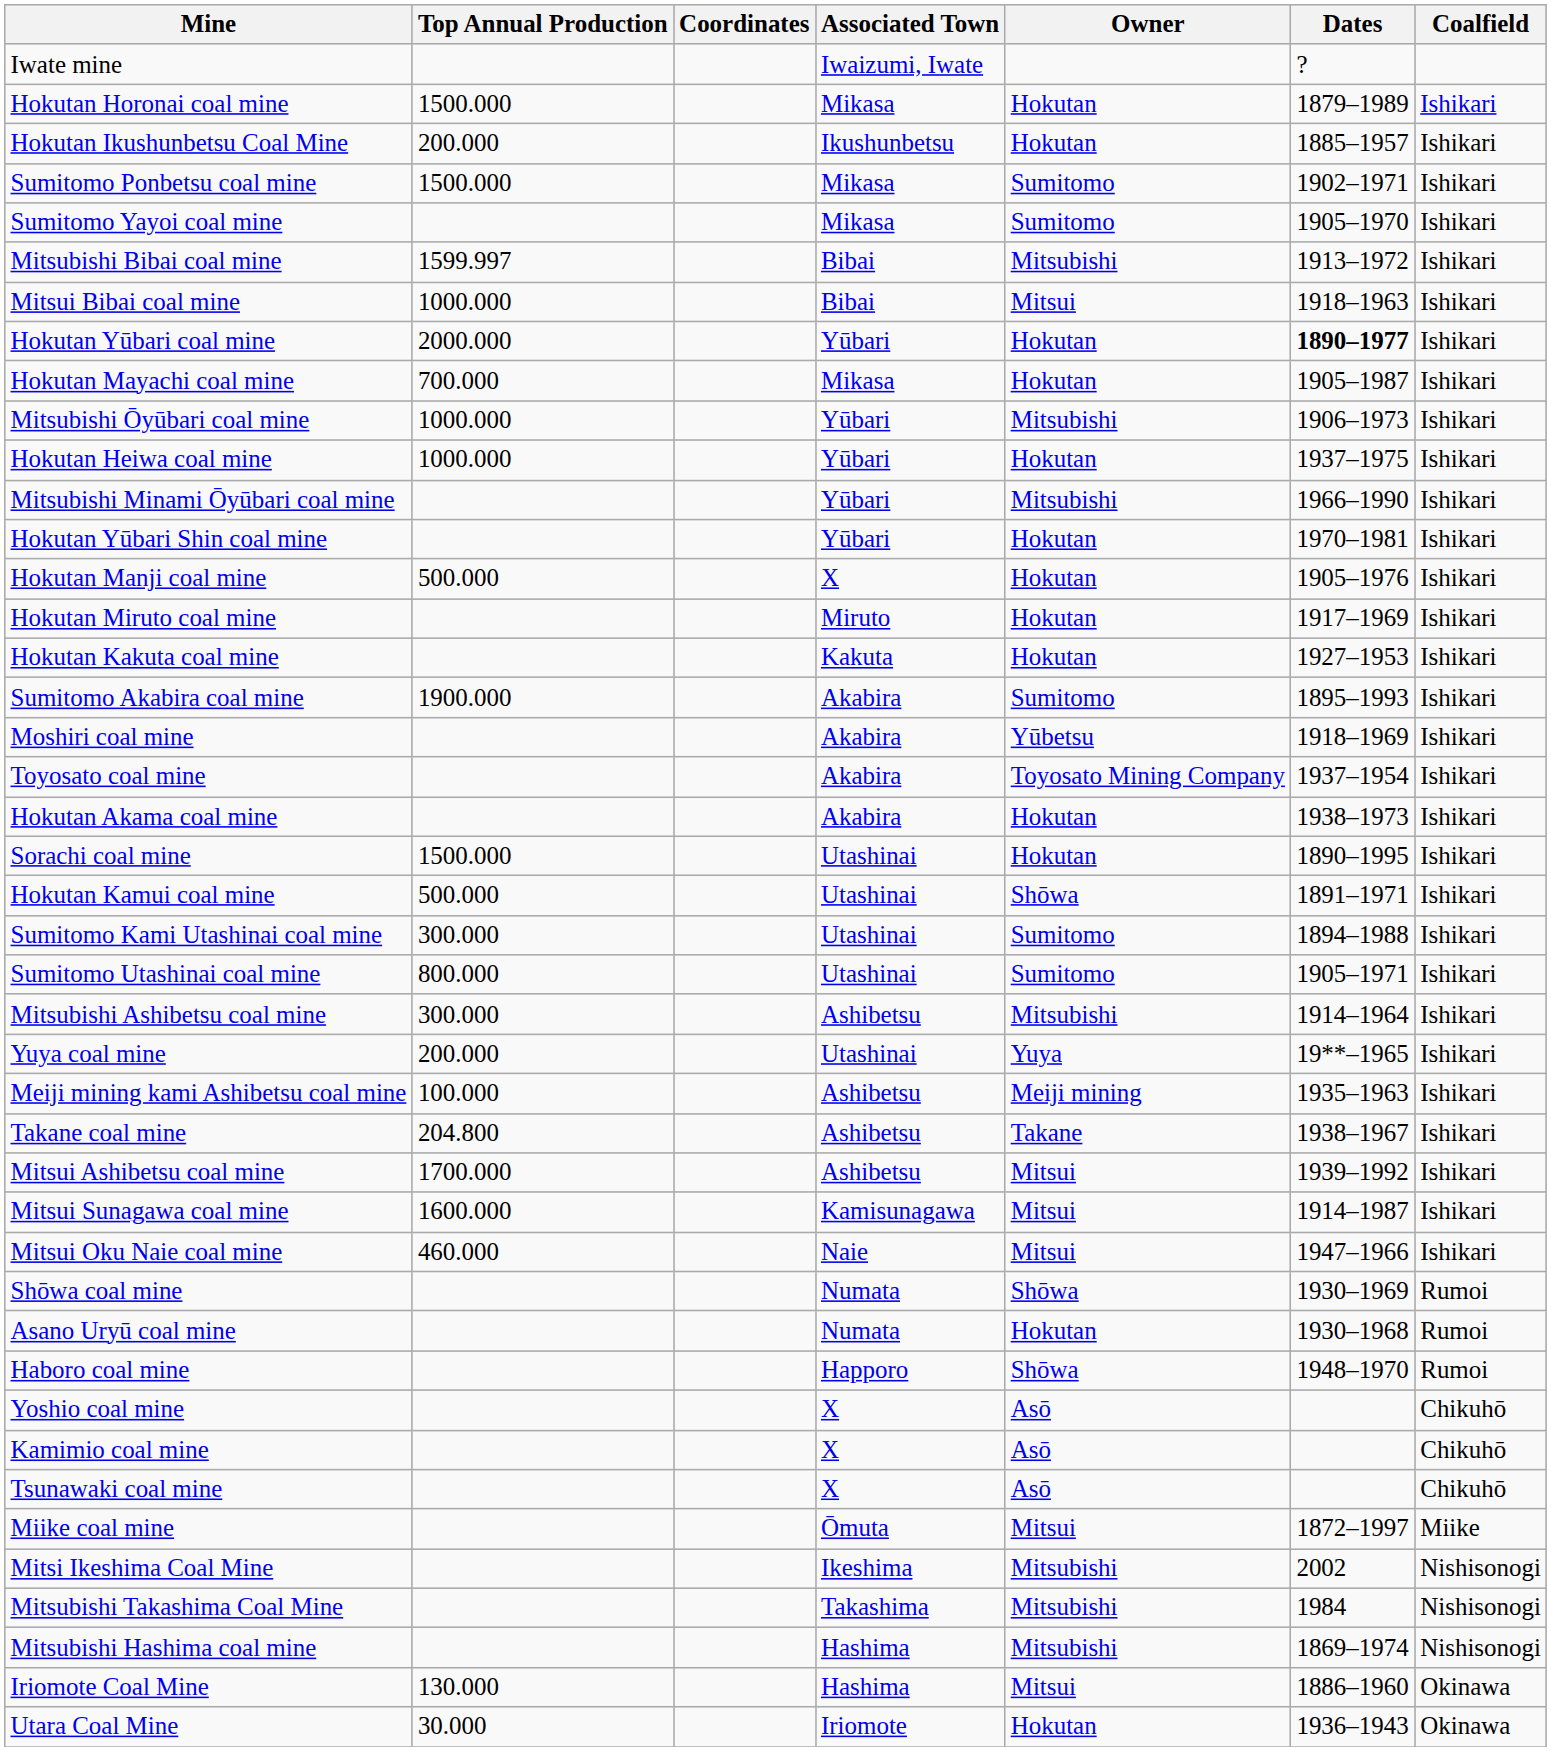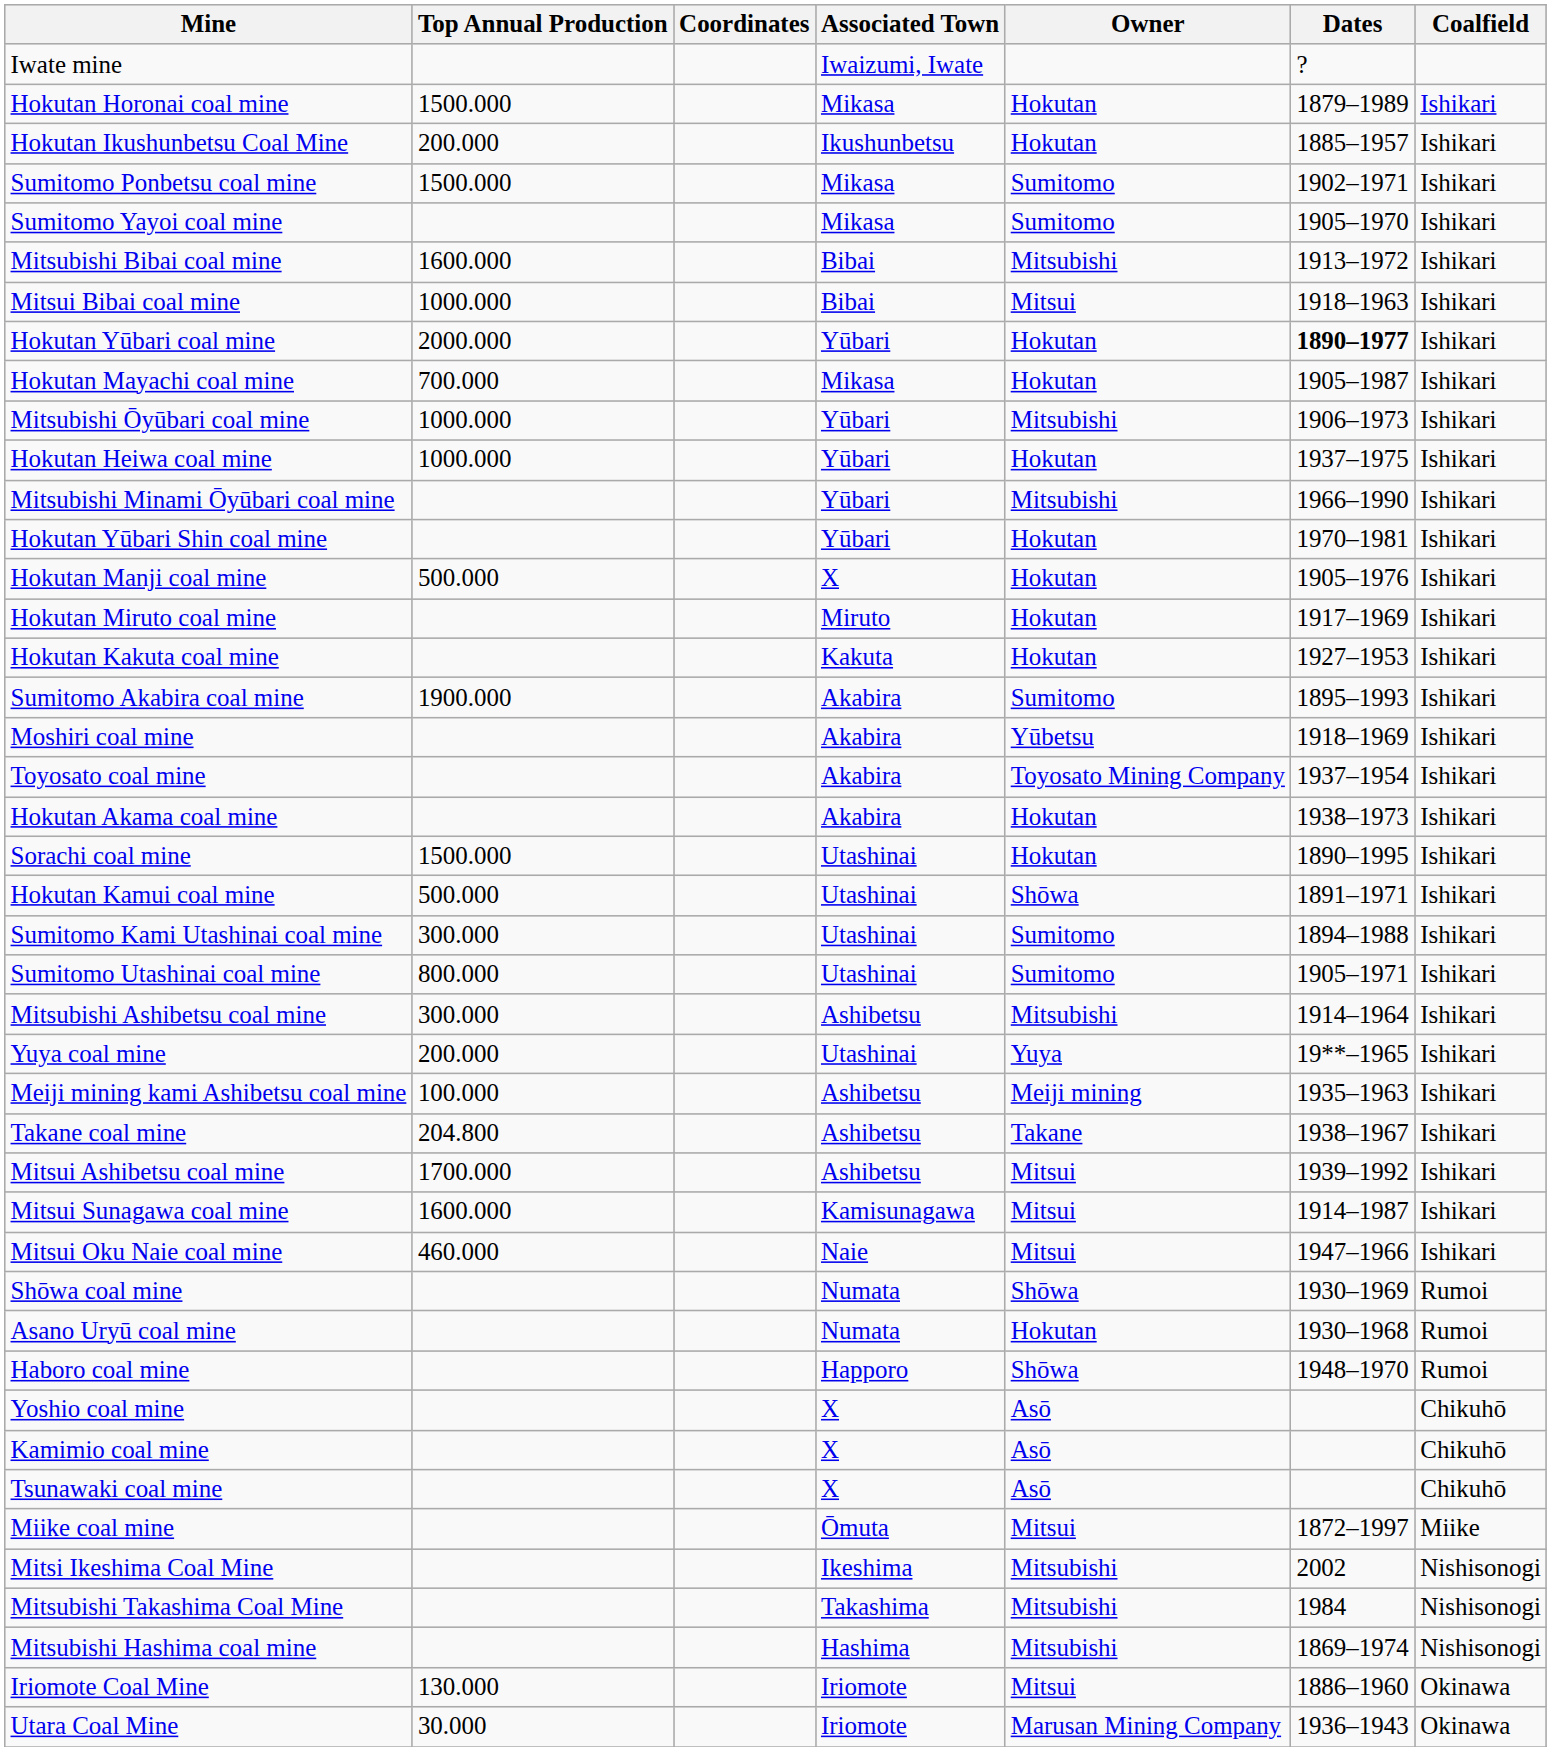 <table class="wikitable sortable">
 <tr>
 <th><strong>Mine</strong></th>
 <th><strong>Top Annual Production</strong></th>
 <th><strong>Coordinates</strong></th>
 <th><strong>Associated Town</strong></th>
 <th><strong>Owner</strong></th>
 <th><span><strong>Dates</strong></span></th>
 <th><strong>Coalfield</strong></th>
 </tr>
 <tr>
 <td>Iwate mine</td>
 <td></td>
 <td></td>
 <td><a href='#'>Iwaizumi, Iwate</a></td>
 <td></td>
 <td>?</td>
 <td></td>
 </tr>
 <tr>
 <td><a href='#'>Hokutan Horonai coal mine</a></td>
 <td>1500.000</td>
 <td></td>
 <td><a href='#'>Mikasa</a></td>
 <td><a href='#'>Hokutan</a></td>
 <td>1879–1989</td>
 <td><a href='#'>Ishikari</a></td>
 </tr>
 <tr>
 <td><a href='#'>Hokutan Ikushunbetsu Coal Mine</a></td>
 <td>200.000</td>
 <td></td>
 <td><a href='#'>Ikushunbetsu</a></td>
 <td><a href='#'>Hokutan</a></td>
 <td>1885–1957</td>
 <td>Ishikari</td>
 </tr>
 <tr>
 <td><a href='#'>Sumitomo Ponbetsu coal mine</a></td>
 <td>1500.000</td>
 <td></td>
 <td><a href='#'>Mikasa</a></td>
 <td><a href='#'>Sumitomo</a></td>
 <td>1902–1971</td>
 <td>Ishikari</td>
 </tr>
 <tr>
 <td><a href='#'>Sumitomo Yayoi coal mine</a></td>
 <td></td>
 <td></td>
 <td><a href='#'>Mikasa</a></td>
 <td><a href='#'>Sumitomo</a></td>
 <td>1905–1970</td>
 <td>Ishikari</td>
 </tr>
 <tr>
 <td><a href='#'>Mitsubishi Bibai coal mine</a></td>
-<td>1599.997</td>
+<td>1600.000</td>
 <td></td>
 <td><a href='#'>Bibai</a></td>
 <td><a href='#'>Mitsubishi</a></td>
 <td>1913–1972</td>
 <td>Ishikari</td>
 </tr>
 <tr>
 <td><a href='#'>Mitsui Bibai coal mine</a></td>
 <td>1000.000</td>
 <td></td>
 <td><a href='#'>Bibai</a></td>
 <td><a href='#'>Mitsui</a></td>
 <td>1918–1963</td>
 <td>Ishikari</td>
 </tr>
 <tr>
 <td><a href='#'>Hokutan Yūbari coal mine</a></td>
 <td>2000.000</td>
 <td></td>
 <td><a href='#'>Yūbari</a></td>
 <td><a href='#'>Hokutan</a></td>
 <td><strong>1890–1977</strong></td>
 <td>Ishikari</td>
 </tr>
 <tr>
 <td><a href='#'>Hokutan Mayachi coal mine</a></td>
 <td>700.000</td>
 <td></td>
 <td><a href='#'>Mikasa</a></td>
 <td><a href='#'>Hokutan</a></td>
 <td>1905–1987</td>
 <td>Ishikari</td>
 </tr>
 <tr>
 <td><a href='#'>Mitsubishi Ōyūbari coal mine</a></td>
 <td>1000.000</td>
 <td></td>
 <td><a href='#'>Yūbari</a></td>
 <td><a href='#'>Mitsubishi</a></td>
 <td>1906–1973</td>
 <td>Ishikari</td>
 </tr>
 <tr>
 <td><a href='#'>Hokutan Heiwa coal mine</a></td>
 <td>1000.000</td>
 <td></td>
 <td><a href='#'>Yūbari</a></td>
 <td><a href='#'>Hokutan</a></td>
 <td>1937–1975</td>
 <td>Ishikari</td>
 </tr>
 <tr>
 <td><a href='#'>Mitsubishi Minami Ōyūbari coal mine</a></td>
 <td></td>
 <td></td>
 <td><a href='#'>Yūbari</a></td>
 <td><a href='#'>Mitsubishi</a></td>
 <td>1966–1990</td>
 <td>Ishikari</td>
 </tr>
 <tr>
 <td><a href='#'>Hokutan Yūbari Shin coal mine</a></td>
 <td></td>
 <td></td>
 <td><a href='#'>Yūbari</a></td>
 <td><a href='#'>Hokutan</a></td>
 <td>1970–1981</td>
 <td>Ishikari</td>
 </tr>
 <tr>
 <td><a href='#'>Hokutan Manji coal mine</a></td>
 <td>500.000</td>
 <td></td>
 <td><a href='#'>X</a></td>
 <td><a href='#'>Hokutan</a></td>
 <td>1905–1976</td>
 <td>Ishikari</td>
 </tr>
 <tr>
 <td><a href='#'>Hokutan Miruto coal mine</a></td>
 <td></td>
 <td></td>
 <td><a href='#'>Miruto</a></td>
 <td><a href='#'>Hokutan</a></td>
 <td>1917–1969</td>
 <td>Ishikari</td>
 </tr>
 <tr>
 <td><a href='#'>Hokutan Kakuta coal mine</a></td>
 <td></td>
 <td></td>
 <td><a href='#'>Kakuta</a></td>
 <td><a href='#'>Hokutan</a></td>
 <td>1927–1953</td>
 <td>Ishikari</td>
 </tr>
 <tr>
 <td><a href='#'>Sumitomo Akabira coal mine</a></td>
 <td>1900.000</td>
 <td></td>
 <td><a href='#'>Akabira</a></td>
 <td><a href='#'>Sumitomo</a></td>
 <td>1895–1993</td>
 <td>Ishikari</td>
 </tr>
 <tr>
 <td><a href='#'>Moshiri coal mine</a></td>
 <td></td>
 <td></td>
 <td><a href='#'>Akabira</a></td>
 <td><a href='#'>Yūbetsu</a></td>
 <td>1918–1969</td>
 <td>Ishikari</td>
 </tr>
 <tr>
 <td><a href='#'>Toyosato coal mine</a></td>
 <td></td>
 <td></td>
 <td><a href='#'>Akabira</a></td>
 <td><a href='#'>Toyosato Mining Company</a></td>
 <td>1937–1954</td>
 <td>Ishikari</td>
 </tr>
 <tr>
 <td><a href='#'>Hokutan Akama coal mine</a></td>
 <td></td>
 <td></td>
 <td><a href='#'>Akabira</a></td>
 <td><a href='#'>Hokutan</a></td>
 <td>1938–1973</td>
 <td>Ishikari</td>
 </tr>
 <tr>
 <td><a href='#'>Sorachi coal mine</a></td>
 <td>1500.000</td>
 <td></td>
 <td><a href='#'>Utashinai</a></td>
 <td><a href='#'>Hokutan</a></td>
 <td>1890–1995</td>
 <td>Ishikari</td>
 </tr>
 <tr>
 <td><a href='#'>Hokutan Kamui coal mine</a></td>
 <td>500.000</td>
 <td></td>
 <td><a href='#'>Utashinai</a></td>
 <td><a href='#'>Shōwa</a></td>
 <td>1891–1971</td>
 <td>Ishikari</td>
 </tr>
 <tr>
 <td><a href='#'>Sumitomo Kami Utashinai coal mine</a></td>
 <td>300.000</td>
 <td></td>
 <td><a href='#'>Utashinai</a></td>
 <td><a href='#'>Sumitomo</a></td>
 <td>1894–1988</td>
 <td>Ishikari</td>
 </tr>
 <tr>
 <td><a href='#'>Sumitomo Utashinai coal mine</a></td>
 <td>800.000</td>
 <td></td>
 <td><a href='#'>Utashinai</a></td>
 <td><a href='#'>Sumitomo</a></td>
 <td>1905–1971</td>
 <td>Ishikari</td>
 </tr>
 <tr>
 <td><a href='#'>Mitsubishi Ashibetsu coal mine</a></td>
 <td>300.000</td>
 <td></td>
 <td><a href='#'>Ashibetsu</a></td>
 <td><a href='#'>Mitsubishi</a></td>
 <td>1914–1964</td>
 <td>Ishikari</td>
 </tr>
 <tr>
 <td><a href='#'>Yuya coal mine</a></td>
 <td>200.000</td>
 <td></td>
 <td><a href='#'>Utashinai</a></td>
 <td><a href='#'>Yuya</a></td>
 <td>19**–1965</td>
 <td>Ishikari</td>
 </tr>
 <tr>
 <td><a href='#'>Meiji mining kami Ashibetsu coal mine</a></td>
 <td>100.000</td>
 <td></td>
 <td><a href='#'>Ashibetsu</a></td>
 <td><a href='#'>Meiji mining</a></td>
 <td>1935–1963</td>
 <td>Ishikari</td>
 </tr>
 <tr>
 <td><a href='#'>Takane coal mine</a></td>
 <td>204.800</td>
 <td></td>
 <td><a href='#'>Ashibetsu</a></td>
 <td><a href='#'>Takane</a></td>
 <td>1938–1967</td>
 <td>Ishikari</td>
 </tr>
 <tr>
 <td><a href='#'>Mitsui Ashibetsu coal mine</a></td>
 <td>1700.000</td>
 <td></td>
 <td><a href='#'>Ashibetsu</a></td>
 <td><a href='#'>Mitsui</a></td>
 <td>1939–1992</td>
 <td>Ishikari</td>
 </tr>
 <tr>
 <td><a href='#'>Mitsui Sunagawa coal mine</a></td>
 <td>1600.000</td>
 <td></td>
 <td><a href='#'>Kamisunagawa</a></td>
 <td><a href='#'>Mitsui</a></td>
 <td>1914–1987</td>
 <td>Ishikari</td>
 </tr>
 <tr>
 <td><a href='#'>Mitsui Oku Naie coal mine</a></td>
 <td>460.000</td>
 <td></td>
 <td><a href='#'>Naie</a></td>
 <td><a href='#'>Mitsui</a></td>
 <td>1947–1966</td>
 <td>Ishikari</td>
 </tr>
 <tr>
 <td><a href='#'>Shōwa coal mine</a></td>
 <td></td>
 <td></td>
 <td><a href='#'>Numata</a></td>
 <td><a href='#'>Shōwa</a></td>
 <td>1930–1969</td>
 <td>Rumoi</td>
 </tr>
 <tr>
 <td><a href='#'>Asano Uryū coal mine</a></td>
 <td></td>
 <td></td>
 <td><a href='#'>Numata</a></td>
 <td><a href='#'>Hokutan</a></td>
 <td>1930–1968</td>
 <td>Rumoi</td>
 </tr>
 <tr>
 <td><a href='#'>Haboro coal mine</a></td>
 <td></td>
 <td></td>
 <td><a href='#'>Happoro</a></td>
 <td><a href='#'>Shōwa</a></td>
 <td>1948–1970</td>
 <td>Rumoi</td>
 </tr>
 <tr>
 <td><a href='#'>Yoshio coal mine</a></td>
 <td></td>
 <td></td>
 <td><a href='#'>X</a></td>
 <td><a href='#'>Asō</a></td>
 <td></td>
 <td>Chikuhō</td>
 </tr>
 <tr>
 <td><a href='#'>Kamimio coal mine</a></td>
 <td></td>
 <td></td>
 <td><a href='#'>X</a></td>
 <td><a href='#'>Asō</a></td>
 <td></td>
 <td>Chikuhō</td>
 </tr>
 <tr>
 <td><a href='#'>Tsunawaki coal mine</a></td>
 <td></td>
 <td></td>
 <td><a href='#'>X</a></td>
 <td><a href='#'>Asō</a></td>
 <td></td>
 <td>Chikuhō</td>
 </tr>
 <tr>
 <td><a href='#'>Miike coal mine</a></td>
 <td></td>
 <td></td>
 <td><a href='#'>Ōmuta</a></td>
 <td><a href='#'>Mitsui</a></td>
 <td>1872–1997</td>
 <td>Miike</td>
 </tr>
 <tr>
 <td><a href='#'>Mitsi Ikeshima Coal Mine</a></td>
 <td></td>
 <td></td>
 <td><a href='#'>Ikeshima</a></td>
 <td><a href='#'>Mitsubishi</a></td>
 <td>2002</td>
 <td>Nishisonogi</td>
 </tr>
 <tr>
 <td><a href='#'>Mitsubishi Takashima Coal Mine</a></td>
 <td></td>
 <td></td>
 <td><a href='#'>Takashima</a></td>
 <td><a href='#'>Mitsubishi</a></td>
 <td>1984</td>
 <td>Nishisonogi</td>
 </tr>
 <tr>
 <td><a href='#'>Mitsubishi Hashima coal mine</a></td>
 <td></td>
 <td></td>
 <td><a href='#'>Hashima</a></td>
 <td><a href='#'>Mitsubishi</a></td>
 <td>1869–1974</td>
 <td>Nishisonogi</td>
 </tr>
 <tr>
 <td><a href='#'>Iriomote Coal Mine</a></td>
 <td>130.000</td>
 <td></td>
-<td><a href='#'>Hashima</a></td>
+<td><a href='#'>Iriomote</a></td>
 <td><a href='#'>Mitsui</a></td>
 <td>1886–1960</td>
 <td>Okinawa</td>
 </tr>
 <tr>
 <td><a href='#'>Utara Coal Mine</a></td>
 <td>30.000</td>
 <td></td>
 <td><a href='#'>Iriomote</a></td>
-<td><a href='#'>Hokutan</a></td>
+<td><a href='#'>Marusan Mining Company</a></td>
 <td>1936–1943</td>
 <td>Okinawa</td>
 </tr>
 <tr>
 </tr>
 </table>
